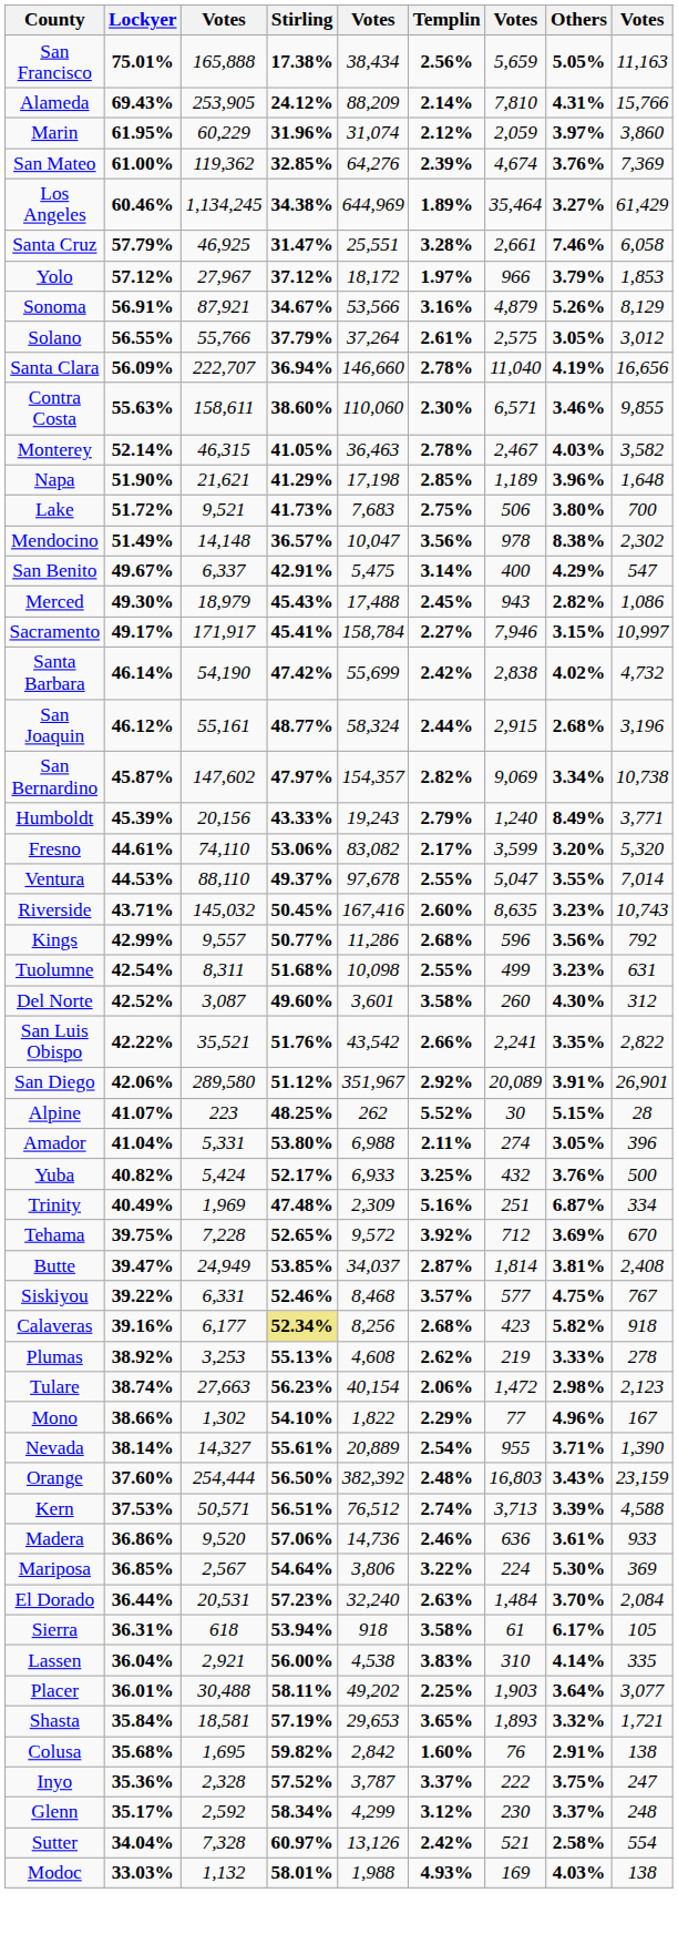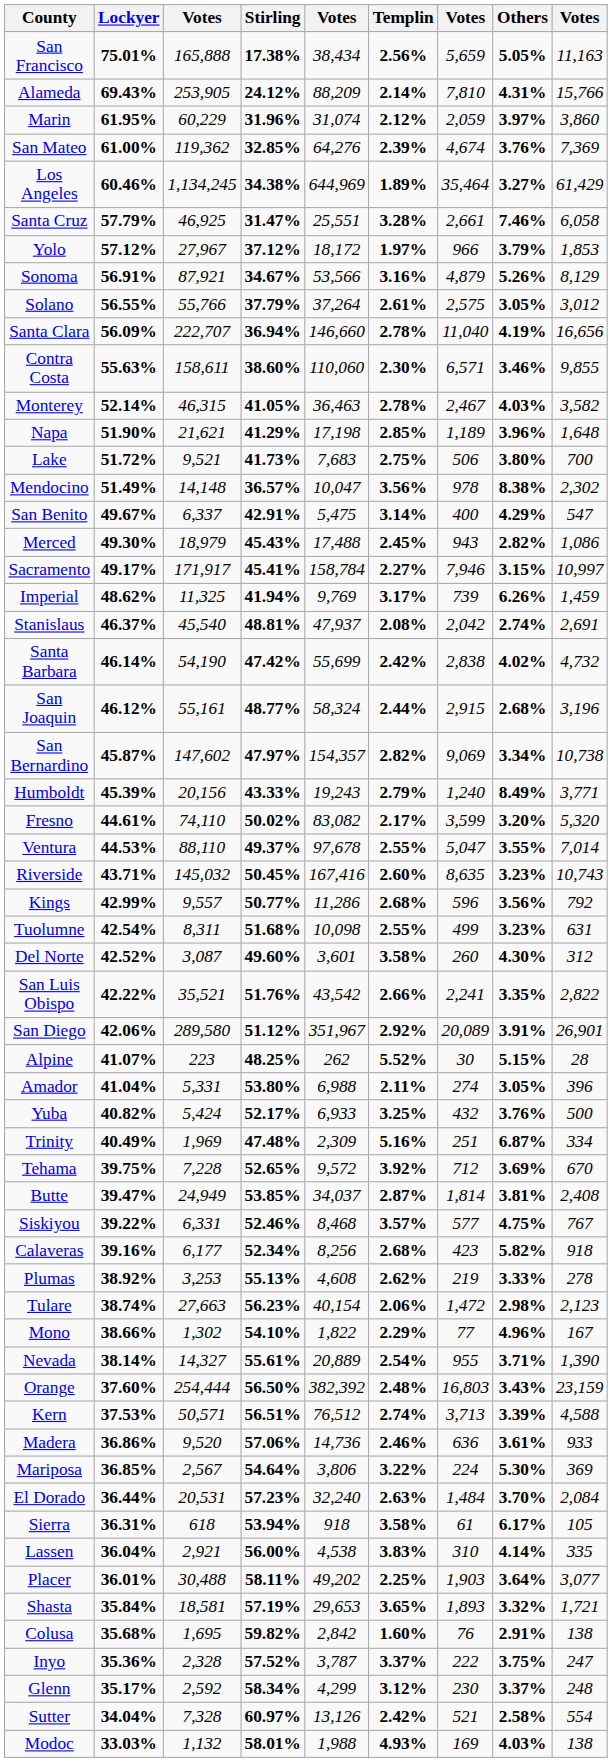 <table width="65%" class="wikitable sortable">
 <tr>
 <th width="11%">County</th>
 <th width="6%"><a href='#'>Lockyer</a></th>
 <th width="6%">Votes</th>
 <th width="6%">Stirling</th>
 <th width="6%">Votes</th>
 <th width="6%">Templin</th>
 <th width="6%">Votes</th>
 <th width="6%">Others</th>
 <th width="6%">Votes</th>
 </tr>
 <tr>
 <td align="center" ><a href='#'>San Francisco</a></td>
 <td align="center"><strong>75.01%</strong></td>
 <td align="center"><em>165,888</em></td>
 <td align="center"><strong>17.38%</strong></td>
 <td align="center"><em>38,434</em></td>
 <td align="center"><strong>2.56%</strong></td>
 <td align="center"><em>5,659</em></td>
 <td align="center"><strong>5.05%</strong></td>
 <td align="center"><em>11,163</em></td>
 </tr>
 <tr>
 <td align="center" ><a href='#'>Alameda</a></td>
 <td align="center"><strong>69.43%</strong></td>
 <td align="center"><em>253,905</em></td>
 <td align="center"><strong>24.12%</strong></td>
 <td align="center"><em>88,209</em></td>
 <td align="center"><strong>2.14%</strong></td>
 <td align="center"><em>7,810</em></td>
 <td align="center"><strong>4.31%</strong></td>
 <td align="center"><em>15,766</em></td>
 </tr>
 <tr>
 <td align="center" ><a href='#'>Marin</a></td>
 <td align="center"><strong>61.95%</strong></td>
 <td align="center"><em>60,229</em></td>
 <td align="center"><strong>31.96%</strong></td>
 <td align="center"><em>31,074</em></td>
 <td align="center"><strong>2.12%</strong></td>
 <td align="center"><em>2,059</em></td>
 <td align="center"><strong>3.97%</strong></td>
 <td align="center"><em>3,860</em></td>
 </tr>
 <tr>
 <td align="center" ><a href='#'>San Mateo</a></td>
 <td align="center"><strong>61.00%</strong></td>
 <td align="center"><em>119,362</em></td>
 <td align="center"><strong>32.85%</strong></td>
 <td align="center"><em>64,276</em></td>
 <td align="center"><strong>2.39%</strong></td>
 <td align="center"><em>4,674</em></td>
 <td align="center"><strong>3.76%</strong></td>
 <td align="center"><em>7,369</em></td>
 </tr>
 <tr>
 <td align="center" ><a href='#'>Los Angeles</a></td>
 <td align="center"><strong>60.46%</strong></td>
 <td align="center"><em>1,134,245</em></td>
 <td align="center"><strong>34.38%</strong></td>
 <td align="center"><em>644,969</em></td>
 <td align="center"><strong>1.89%</strong></td>
 <td align="center"><em>35,464</em></td>
 <td align="center"><strong>3.27%</strong></td>
 <td align="center"><em>61,429</em></td>
 </tr>
 <tr>
 <td align="center" ><a href='#'>Santa Cruz</a></td>
 <td align="center"><strong>57.79%</strong></td>
 <td align="center"><em>46,925</em></td>
 <td align="center"><strong>31.47%</strong></td>
 <td align="center"><em>25,551</em></td>
 <td align="center"><strong>3.28%</strong></td>
 <td align="center"><em>2,661</em></td>
 <td align="center"><strong>7.46%</strong></td>
 <td align="center"><em>6,058</em></td>
 </tr>
 <tr>
 <td align="center" ><a href='#'>Yolo</a></td>
 <td align="center"><strong>57.12%</strong></td>
 <td align="center"><em>27,967</em></td>
 <td align="center"><strong>37.12%</strong></td>
 <td align="center"><em>18,172</em></td>
 <td align="center"><strong>1.97%</strong></td>
 <td align="center"><em>966</em></td>
 <td align="center"><strong>3.79%</strong></td>
 <td align="center"><em>1,853</em></td>
 </tr>
 <tr>
 <td align="center" ><a href='#'>Sonoma</a></td>
 <td align="center"><strong>56.91%</strong></td>
 <td align="center"><em>87,921</em></td>
 <td align="center"><strong>34.67%</strong></td>
 <td align="center"><em>53,566</em></td>
 <td align="center"><strong>3.16%</strong></td>
 <td align="center"><em>4,879</em></td>
 <td align="center"><strong>5.26%</strong></td>
 <td align="center"><em>8,129</em></td>
 </tr>
 <tr>
 <td align="center" ><a href='#'>Solano</a></td>
 <td align="center"><strong>56.55%</strong></td>
 <td align="center"><em>55,766</em></td>
 <td align="center"><strong>37.79%</strong></td>
 <td align="center"><em>37,264</em></td>
 <td align="center"><strong>2.61%</strong></td>
 <td align="center"><em>2,575</em></td>
 <td align="center"><strong>3.05%</strong></td>
 <td align="center"><em>3,012</em></td>
 </tr>
 <tr>
 <td align="center" ><a href='#'>Santa Clara</a></td>
 <td align="center"><strong>56.09%</strong></td>
 <td align="center"><em>222,707</em></td>
 <td align="center"><strong>36.94%</strong></td>
 <td align="center"><em>146,660</em></td>
 <td align="center"><strong>2.78%</strong></td>
 <td align="center"><em>11,040</em></td>
 <td align="center"><strong>4.19%</strong></td>
 <td align="center"><em>16,656</em></td>
 </tr>
 <tr>
 <td align="center" ><a href='#'>Contra Costa</a></td>
 <td align="center"><strong>55.63%</strong></td>
 <td align="center"><em>158,611</em></td>
 <td align="center"><strong>38.60%</strong></td>
 <td align="center"><em>110,060</em></td>
 <td align="center"><strong>2.30%</strong></td>
 <td align="center"><em>6,571</em></td>
 <td align="center"><strong>3.46%</strong></td>
 <td align="center"><em>9,855</em></td>
 </tr>
 <tr>
 <td align="center" ><a href='#'>Monterey</a></td>
 <td align="center"><strong>52.14%</strong></td>
 <td align="center"><em>46,315</em></td>
 <td align="center"><strong>41.05%</strong></td>
 <td align="center"><em>36,463</em></td>
 <td align="center"><strong>2.78%</strong></td>
 <td align="center"><em>2,467</em></td>
 <td align="center"><strong>4.03%</strong></td>
 <td align="center"><em>3,582</em></td>
 </tr>
 <tr>
 <td align="center" ><a href='#'>Napa</a></td>
 <td align="center"><strong>51.90%</strong></td>
 <td align="center"><em>21,621</em></td>
 <td align="center"><strong>41.29%</strong></td>
 <td align="center"><em>17,198</em></td>
 <td align="center"><strong>2.85%</strong></td>
 <td align="center"><em>1,189</em></td>
 <td align="center"><strong>3.96%</strong></td>
 <td align="center"><em>1,648</em></td>
 </tr>
 <tr>
 <td align="center" ><a href='#'>Lake</a></td>
 <td align="center"><strong>51.72%</strong></td>
 <td align="center"><em>9,521</em></td>
 <td align="center"><strong>41.73%</strong></td>
 <td align="center"><em>7,683</em></td>
 <td align="center"><strong>2.75%</strong></td>
 <td align="center"><em>506</em></td>
 <td align="center"><strong>3.80%</strong></td>
 <td align="center"><em>700</em></td>
 </tr>
 <tr>
 <td align="center" ><a href='#'>Mendocino</a></td>
 <td align="center"><strong>51.49%</strong></td>
 <td align="center"><em>14,148</em></td>
 <td align="center"><strong>36.57%</strong></td>
 <td align="center"><em>10,047</em></td>
 <td align="center"><strong>3.56%</strong></td>
 <td align="center"><em>978</em></td>
 <td align="center"><strong>8.38%</strong></td>
 <td align="center"><em>2,302</em></td>
 </tr>
 <tr>
 <td align="center" ><a href='#'>San Benito</a></td>
 <td align="center"><strong>49.67%</strong></td>
 <td align="center"><em>6,337</em></td>
 <td align="center"><strong>42.91%</strong></td>
 <td align="center"><em>5,475</em></td>
 <td align="center"><strong>3.14%</strong></td>
 <td align="center"><em>400</em></td>
 <td align="center"><strong>4.29%</strong></td>
 <td align="center"><em>547</em></td>
 </tr>
 <tr>
 <td align="center" ><a href='#'>Merced</a></td>
 <td align="center"><strong>49.30%</strong></td>
 <td align="center"><em>18,979</em></td>
 <td align="center"><strong>45.43%</strong></td>
 <td align="center"><em>17,488</em></td>
 <td align="center"><strong>2.45%</strong></td>
 <td align="center"><em>943</em></td>
 <td align="center"><strong>2.82%</strong></td>
 <td align="center"><em>1,086</em></td>
 </tr>
 <tr>
 <td align="center" ><a href='#'>Sacramento</a></td>
 <td align="center"><strong>49.17%</strong></td>
 <td align="center"><em>171,917</em></td>
 <td align="center"><strong>45.41%</strong></td>
 <td align="center"><em>158,784</em></td>
 <td align="center"><strong>2.27%</strong></td>
 <td align="center"><em>7,946</em></td>
 <td align="center"><strong>3.15%</strong></td>
 <td align="center"><em>10,997</em></td>
 </tr>
 <tr>
+<td align="center" ><a href='#'>Imperial</a></td>
+<td align="center"><strong>48.62%</strong></td>
+<td align="center"><em>11,325</em></td>
+<td align="center"><strong>41.94%</strong></td>
+<td align="center"><em>9,769</em></td>
+<td align="center"><strong>3.17%</strong></td>
+<td align="center"><em>739</em></td>
+<td align="center"><strong>6.26%</strong></td>
+<td align="center"><em>1,459</em></td>
+</tr>
+<tr>
+<td align="center" ><a href='#'>Stanislaus</a></td>
+<td align="center"><strong>46.37%</strong></td>
+<td align="center"><em>45,540</em></td>
+<td align="center"><strong>48.81%</strong></td>
+<td align="center"><em>47,937</em></td>
+<td align="center"><strong>2.08%</strong></td>
+<td align="center"><em>2,042</em></td>
+<td align="center"><strong>2.74%</strong></td>
+<td align="center"><em>2,691</em></td>
+</tr>
+<tr>
 <td align="center" ><a href='#'>Santa Barbara</a></td>
 <td align="center"><strong>46.14%</strong></td>
 <td align="center"><em>54,190</em></td>
 <td align="center"><strong>47.42%</strong></td>
 <td align="center"><em>55,699</em></td>
 <td align="center"><strong>2.42%</strong></td>
 <td align="center"><em>2,838</em></td>
 <td align="center"><strong>4.02%</strong></td>
 <td align="center"><em>4,732</em></td>
 </tr>
 <tr>
 <td align="center" ><a href='#'>San Joaquin</a></td>
 <td align="center"><strong>46.12%</strong></td>
 <td align="center"><em>55,161</em></td>
 <td align="center"><strong>48.77%</strong></td>
 <td align="center"><em>58,324</em></td>
 <td align="center"><strong>2.44%</strong></td>
 <td align="center"><em>2,915</em></td>
 <td align="center"><strong>2.68%</strong></td>
 <td align="center"><em>3,196</em></td>
 </tr>
 <tr>
 <td align="center" ><a href='#'>San Bernardino</a></td>
 <td align="center"><strong>45.87%</strong></td>
 <td align="center"><em>147,602</em></td>
 <td align="center"><strong>47.97%</strong></td>
 <td align="center"><em>154,357</em></td>
 <td align="center"><strong>2.82%</strong></td>
 <td align="center"><em>9,069</em></td>
 <td align="center"><strong>3.34%</strong></td>
 <td align="center"><em>10,738</em></td>
 </tr>
 <tr>
 <td align="center" ><a href='#'>Humboldt</a></td>
 <td align="center"><strong>45.39%</strong></td>
 <td align="center"><em>20,156</em></td>
 <td align="center"><strong>43.33%</strong></td>
 <td align="center"><em>19,243</em></td>
 <td align="center"><strong>2.79%</strong></td>
 <td align="center"><em>1,240</em></td>
 <td align="center"><strong>8.49%</strong></td>
 <td align="center"><em>3,771</em></td>
 </tr>
 <tr>
 <td align="center" ><a href='#'>Fresno</a></td>
 <td align="center"><strong>44.61%</strong></td>
 <td align="center"><em>74,110</em></td>
-<td align="center"><strong>53.06%</strong></td>
+<td align="center"><strong>50.02%</strong></td>
 <td align="center"><em>83,082</em></td>
 <td align="center"><strong>2.17%</strong></td>
 <td align="center"><em>3,599</em></td>
 <td align="center"><strong>3.20%</strong></td>
 <td align="center"><em>5,320</em></td>
 </tr>
 <tr>
 <td align="center" ><a href='#'>Ventura</a></td>
 <td align="center"><strong>44.53%</strong></td>
 <td align="center"><em>88,110</em></td>
 <td align="center"><strong>49.37%</strong></td>
 <td align="center"><em>97,678</em></td>
 <td align="center"><strong>2.55%</strong></td>
 <td align="center"><em>5,047</em></td>
 <td align="center"><strong>3.55%</strong></td>
 <td align="center"><em>7,014</em></td>
 </tr>
 <tr>
 <td align="center" ><a href='#'>Riverside</a></td>
 <td align="center"><strong>43.71%</strong></td>
 <td align="center"><em>145,032</em></td>
 <td align="center"><strong>50.45%</strong></td>
 <td align="center"><em>167,416</em></td>
 <td align="center"><strong>2.60%</strong></td>
 <td align="center"><em>8,635</em></td>
 <td align="center"><strong>3.23%</strong></td>
 <td align="center"><em>10,743</em></td>
 </tr>
 <tr>
 <td align="center" ><a href='#'>Kings</a></td>
 <td align="center"><strong>42.99%</strong></td>
 <td align="center"><em>9,557</em></td>
 <td align="center"><strong>50.77%</strong></td>
 <td align="center"><em>11,286</em></td>
 <td align="center"><strong>2.68%</strong></td>
 <td align="center"><em>596</em></td>
 <td align="center"><strong>3.56%</strong></td>
 <td align="center"><em>792</em></td>
 </tr>
 <tr>
 <td align="center" ><a href='#'>Tuolumne</a></td>
 <td align="center"><strong>42.54%</strong></td>
 <td align="center"><em>8,311</em></td>
 <td align="center"><strong>51.68%</strong></td>
 <td align="center"><em>10,098</em></td>
 <td align="center"><strong>2.55%</strong></td>
 <td align="center"><em>499</em></td>
 <td align="center"><strong>3.23%</strong></td>
 <td align="center"><em>631</em></td>
 </tr>
 <tr>
 <td align="center" ><a href='#'>Del Norte</a></td>
 <td align="center"><strong>42.52%</strong></td>
 <td align="center"><em>3,087</em></td>
 <td align="center"><strong>49.60%</strong></td>
 <td align="center"><em>3,601</em></td>
 <td align="center"><strong>3.58%</strong></td>
 <td align="center"><em>260</em></td>
 <td align="center"><strong>4.30%</strong></td>
 <td align="center"><em>312</em></td>
 </tr>
 <tr>
 <td align="center" ><a href='#'>San Luis Obispo</a></td>
 <td align="center"><strong>42.22%</strong></td>
 <td align="center"><em>35,521</em></td>
 <td align="center"><strong>51.76%</strong></td>
 <td align="center"><em>43,542</em></td>
 <td align="center"><strong>2.66%</strong></td>
 <td align="center"><em>2,241</em></td>
 <td align="center"><strong>3.35%</strong></td>
 <td align="center"><em>2,822</em></td>
 </tr>
 <tr>
 <td align="center" ><a href='#'>San Diego</a></td>
 <td align="center"><strong>42.06%</strong></td>
 <td align="center"><em>289,580</em></td>
 <td align="center"><strong>51.12%</strong></td>
 <td align="center"><em>351,967</em></td>
 <td align="center"><strong>2.92%</strong></td>
 <td align="center"><em>20,089</em></td>
 <td align="center"><strong>3.91%</strong></td>
 <td align="center"><em>26,901</em></td>
 </tr>
 <tr>
 <td align="center" ><a href='#'>Alpine</a></td>
 <td align="center"><strong>41.07%</strong></td>
 <td align="center"><em>223</em></td>
 <td align="center"><strong>48.25%</strong></td>
 <td align="center"><em>262</em></td>
 <td align="center"><strong>5.52%</strong></td>
 <td align="center"><em>30</em></td>
 <td align="center"><strong>5.15%</strong></td>
 <td align="center"><em>28</em></td>
 </tr>
 <tr>
 <td align="center" ><a href='#'>Amador</a></td>
 <td align="center"><strong>41.04%</strong></td>
 <td align="center"><em>5,331</em></td>
 <td align="center"><strong>53.80%</strong></td>
 <td align="center"><em>6,988</em></td>
 <td align="center"><strong>2.11%</strong></td>
 <td align="center"><em>274</em></td>
 <td align="center"><strong>3.05%</strong></td>
 <td align="center"><em>396</em></td>
 </tr>
 <tr>
 <td align="center" ><a href='#'>Yuba</a></td>
 <td align="center"><strong>40.82%</strong></td>
 <td align="center"><em>5,424</em></td>
 <td align="center"><strong>52.17%</strong></td>
 <td align="center"><em>6,933</em></td>
 <td align="center"><strong>3.25%</strong></td>
 <td align="center"><em>432</em></td>
 <td align="center"><strong>3.76%</strong></td>
 <td align="center"><em>500</em></td>
 </tr>
 <tr>
 <td align="center" ><a href='#'>Trinity</a></td>
 <td align="center"><strong>40.49%</strong></td>
 <td align="center"><em>1,969</em></td>
 <td align="center"><strong>47.48%</strong></td>
 <td align="center"><em>2,309</em></td>
 <td align="center"><strong>5.16%</strong></td>
 <td align="center"><em>251</em></td>
 <td align="center"><strong>6.87%</strong></td>
 <td align="center"><em>334</em></td>
 </tr>
 <tr>
 <td align="center" ><a href='#'>Tehama</a></td>
 <td align="center"><strong>39.75%</strong></td>
 <td align="center"><em>7,228</em></td>
 <td align="center"><strong>52.65%</strong></td>
 <td align="center"><em>9,572</em></td>
 <td align="center"><strong>3.92%</strong></td>
 <td align="center"><em>712</em></td>
 <td align="center"><strong>3.69%</strong></td>
 <td align="center"><em>670</em></td>
 </tr>
 <tr>
 <td align="center" ><a href='#'>Butte</a></td>
 <td align="center"><strong>39.47%</strong></td>
 <td align="center"><em>24,949</em></td>
 <td align="center"><strong>53.85%</strong></td>
 <td align="center"><em>34,037</em></td>
 <td align="center"><strong>2.87%</strong></td>
 <td align="center"><em>1,814</em></td>
 <td align="center"><strong>3.81%</strong></td>
 <td align="center"><em>2,408</em></td>
 </tr>
 <tr>
 <td align="center" ><a href='#'>Siskiyou</a></td>
 <td align="center"><strong>39.22%</strong></td>
 <td align="center"><em>6,331</em></td>
 <td align="center"><strong>52.46%</strong></td>
 <td align="center"><em>8,468</em></td>
 <td align="center"><strong>3.57%</strong></td>
 <td align="center"><em>577</em></td>
 <td align="center"><strong>4.75%</strong></td>
 <td align="center"><em>767</em></td>
 </tr>
 <tr>
 <td align="center" ><a href='#'>Calaveras</a></td>
 <td align="center"><strong>39.16%</strong></td>
 <td align="center"><em>6,177</em></td>
-<td align="center" style="background: khaki;"><strong>52.34%</strong></td>
+<td align="center"><strong>52.34%</strong></td>
 <td align="center"><em>8,256</em></td>
 <td align="center"><strong>2.68%</strong></td>
 <td align="center"><em>423</em></td>
 <td align="center"><strong>5.82%</strong></td>
 <td align="center"><em>918</em></td>
 </tr>
 <tr>
 <td align="center" ><a href='#'>Plumas</a></td>
 <td align="center"><strong>38.92%</strong></td>
 <td align="center"><em>3,253</em></td>
 <td align="center"><strong>55.13%</strong></td>
 <td align="center"><em>4,608</em></td>
 <td align="center"><strong>2.62%</strong></td>
 <td align="center"><em>219</em></td>
 <td align="center"><strong>3.33%</strong></td>
 <td align="center"><em>278</em></td>
 </tr>
 <tr>
 <td align="center" ><a href='#'>Tulare</a></td>
 <td align="center"><strong>38.74%</strong></td>
 <td align="center"><em>27,663</em></td>
 <td align="center"><strong>56.23%</strong></td>
 <td align="center"><em>40,154</em></td>
 <td align="center"><strong>2.06%</strong></td>
 <td align="center"><em>1,472</em></td>
 <td align="center"><strong>2.98%</strong></td>
 <td align="center"><em>2,123</em></td>
 </tr>
 <tr>
 <td align="center" ><a href='#'>Mono</a></td>
 <td align="center"><strong>38.66%</strong></td>
 <td align="center"><em>1,302</em></td>
 <td align="center"><strong>54.10%</strong></td>
 <td align="center"><em>1,822</em></td>
 <td align="center"><strong>2.29%</strong></td>
 <td align="center"><em>77</em></td>
 <td align="center"><strong>4.96%</strong></td>
 <td align="center"><em>167</em></td>
 </tr>
 <tr>
 <td align="center" ><a href='#'>Nevada</a></td>
 <td align="center"><strong>38.14%</strong></td>
 <td align="center"><em>14,327</em></td>
 <td align="center"><strong>55.61%</strong></td>
 <td align="center"><em>20,889</em></td>
 <td align="center"><strong>2.54%</strong></td>
 <td align="center"><em>955</em></td>
 <td align="center"><strong>3.71%</strong></td>
 <td align="center"><em>1,390</em></td>
 </tr>
 <tr>
 <td align="center" ><a href='#'>Orange</a></td>
 <td align="center"><strong>37.60%</strong></td>
 <td align="center"><em>254,444</em></td>
 <td align="center"><strong>56.50%</strong></td>
 <td align="center"><em>382,392</em></td>
 <td align="center"><strong>2.48%</strong></td>
 <td align="center"><em>16,803</em></td>
 <td align="center"><strong>3.43%</strong></td>
 <td align="center"><em>23,159</em></td>
 </tr>
 <tr>
 <td align="center" ><a href='#'>Kern</a></td>
 <td align="center"><strong>37.53%</strong></td>
 <td align="center"><em>50,571</em></td>
 <td align="center"><strong>56.51%</strong></td>
 <td align="center"><em>76,512</em></td>
 <td align="center"><strong>2.74%</strong></td>
 <td align="center"><em>3,713</em></td>
 <td align="center"><strong>3.39%</strong></td>
 <td align="center"><em>4,588</em></td>
 </tr>
 <tr>
 <td align="center" ><a href='#'>Madera</a></td>
 <td align="center"><strong>36.86%</strong></td>
 <td align="center"><em>9,520</em></td>
 <td align="center"><strong>57.06%</strong></td>
 <td align="center"><em>14,736</em></td>
 <td align="center"><strong>2.46%</strong></td>
 <td align="center"><em>636</em></td>
 <td align="center"><strong>3.61%</strong></td>
 <td align="center"><em>933</em></td>
 </tr>
 <tr>
 <td align="center" ><a href='#'>Mariposa</a></td>
 <td align="center"><strong>36.85%</strong></td>
 <td align="center"><em>2,567</em></td>
 <td align="center"><strong>54.64%</strong></td>
 <td align="center"><em>3,806</em></td>
 <td align="center"><strong>3.22%</strong></td>
 <td align="center"><em>224</em></td>
 <td align="center"><strong>5.30%</strong></td>
 <td align="center"><em>369</em></td>
 </tr>
 <tr>
 <td align="center" ><a href='#'>El Dorado</a></td>
 <td align="center"><strong>36.44%</strong></td>
 <td align="center"><em>20,531</em></td>
 <td align="center"><strong>57.23%</strong></td>
 <td align="center"><em>32,240</em></td>
 <td align="center"><strong>2.63%</strong></td>
 <td align="center"><em>1,484</em></td>
 <td align="center"><strong>3.70%</strong></td>
 <td align="center"><em>2,084</em></td>
 </tr>
 <tr>
 <td align="center" ><a href='#'>Sierra</a></td>
 <td align="center"><strong>36.31%</strong></td>
 <td align="center"><em>618</em></td>
 <td align="center"><strong>53.94%</strong></td>
 <td align="center"><em>918</em></td>
 <td align="center"><strong>3.58%</strong></td>
 <td align="center"><em>61</em></td>
 <td align="center"><strong>6.17%</strong></td>
 <td align="center"><em>105</em></td>
 </tr>
 <tr>
 <td align="center" ><a href='#'>Lassen</a></td>
 <td align="center"><strong>36.04%</strong></td>
 <td align="center"><em>2,921</em></td>
 <td align="center"><strong>56.00%</strong></td>
 <td align="center"><em>4,538</em></td>
 <td align="center"><strong>3.83%</strong></td>
 <td align="center"><em>310</em></td>
 <td align="center"><strong>4.14%</strong></td>
 <td align="center"><em>335</em></td>
 </tr>
 <tr>
 <td align="center" ><a href='#'>Placer</a></td>
 <td align="center"><strong>36.01%</strong></td>
 <td align="center"><em>30,488</em></td>
 <td align="center"><strong>58.11%</strong></td>
 <td align="center"><em>49,202</em></td>
 <td align="center"><strong>2.25%</strong></td>
 <td align="center"><em>1,903</em></td>
 <td align="center"><strong>3.64%</strong></td>
 <td align="center"><em>3,077</em></td>
 </tr>
 <tr>
 <td align="center" ><a href='#'>Shasta</a></td>
 <td align="center"><strong>35.84%</strong></td>
 <td align="center"><em>18,581</em></td>
 <td align="center"><strong>57.19%</strong></td>
 <td align="center"><em>29,653</em></td>
 <td align="center"><strong>3.65%</strong></td>
 <td align="center"><em>1,893</em></td>
 <td align="center"><strong>3.32%</strong></td>
 <td align="center"><em>1,721</em></td>
 </tr>
 <tr>
 <td align="center" ><a href='#'>Colusa</a></td>
 <td align="center"><strong>35.68%</strong></td>
 <td align="center"><em>1,695</em></td>
 <td align="center"><strong>59.82%</strong></td>
 <td align="center"><em>2,842</em></td>
 <td align="center"><strong>1.60%</strong></td>
 <td align="center"><em>76</em></td>
 <td align="center"><strong>2.91%</strong></td>
 <td align="center"><em>138</em></td>
 </tr>
 <tr>
 <td align="center" ><a href='#'>Inyo</a></td>
 <td align="center"><strong>35.36%</strong></td>
 <td align="center"><em>2,328</em></td>
 <td align="center"><strong>57.52%</strong></td>
 <td align="center"><em>3,787</em></td>
 <td align="center"><strong>3.37%</strong></td>
 <td align="center"><em>222</em></td>
 <td align="center"><strong>3.75%</strong></td>
 <td align="center"><em>247</em></td>
 </tr>
 <tr>
 <td align="center" ><a href='#'>Glenn</a></td>
 <td align="center"><strong>35.17%</strong></td>
 <td align="center"><em>2,592</em></td>
 <td align="center"><strong>58.34%</strong></td>
 <td align="center"><em>4,299</em></td>
 <td align="center"><strong>3.12%</strong></td>
 <td align="center"><em>230</em></td>
 <td align="center"><strong>3.37%</strong></td>
 <td align="center"><em>248</em></td>
 </tr>
 <tr>
 <td align="center" ><a href='#'>Sutter</a></td>
 <td align="center"><strong>34.04%</strong></td>
 <td align="center"><em>7,328</em></td>
 <td align="center"><strong>60.97%</strong></td>
 <td align="center"><em>13,126</em></td>
 <td align="center"><strong>2.42%</strong></td>
 <td align="center"><em>521</em></td>
 <td align="center"><strong>2.58%</strong></td>
 <td align="center"><em>554</em></td>
 </tr>
 <tr>
 <td align="center" ><a href='#'>Modoc</a></td>
 <td align="center"><strong>33.03%</strong></td>
 <td align="center"><em>1,132</em></td>
 <td align="center"><strong>58.01%</strong></td>
 <td align="center"><em>1,988</em></td>
 <td align="center"><strong>4.93%</strong></td>
 <td align="center"><em>169</em></td>
 <td align="center"><strong>4.03%</strong></td>
 <td align="center"><em>138</em></td>
 </tr>
 </table>
